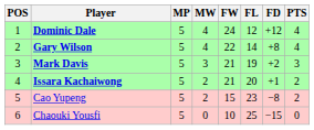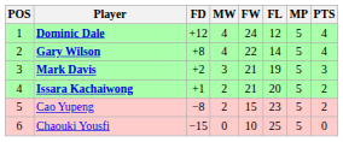 <table class="wikitable" style="text-align: center;">
 <tr>
 <th width=25>POS</th>
 <th width=200>Player</th>
-<th width=25>MP</th>
+<th width=25>FD</th>
 <th width=25>MW</th>
 <th width=25>FW</th>
 <th width=25>FL</th>
-<th width=25>FD</th>
+<th width=25>MP</th>
 <th width=25>PTS</th>
 </tr>
 <tr style="background:#aaffaa;">
 <td>1</td>
 <td style="text-align:left;"> <strong><a href='#'>Dominic Dale</a></strong></td>
-<td>5</td>
+<td>+12</td>
 <td>4</td>
 <td>24</td>
 <td>12</td>
-<td>+12</td>
+<td>5</td>
 <td>4</td>
 </tr>
 <tr style="background:#aaffaa;">
 <td>2</td>
 <td style="text-align:left;"> <strong><a href='#'>Gary Wilson</a></strong></td>
-<td>5</td>
+<td>+8</td>
 <td>4</td>
 <td>22</td>
 <td>14</td>
-<td>+8</td>
+<td>5</td>
 <td>4</td>
 </tr>
 <tr style="background:#aaffaa;">
 <td>3</td>
 <td style="text-align:left;"> <strong><a href='#'>Mark Davis</a></strong></td>
-<td>5</td>
+<td>+2</td>
 <td>3</td>
 <td>21</td>
 <td>19</td>
-<td>+2</td>
+<td>5</td>
 <td>3</td>
 </tr>
 <tr style="background:#aaffaa;">
 <td>4</td>
 <td style="text-align:left;"> <strong><a href='#'>Issara Kachaiwong</a></strong></td>
-<td>5</td>
+<td>+1</td>
 <td>2</td>
 <td>21</td>
 <td>20</td>
-<td>+1</td>
+<td>5</td>
 <td>2</td>
 </tr>
 <tr style="background:#fcc;">
 <td>5</td>
 <td style="text-align:left;"> <a href='#'>Cao Yupeng</a></td>
-<td>5</td>
+<td>−8</td>
 <td>2</td>
 <td>15</td>
 <td>23</td>
-<td>−8</td>
+<td>5</td>
 <td>2</td>
 </tr>
 <tr style="background:#fcc;">
 <td>6</td>
 <td style="text-align:left;"> <a href='#'>Chaouki Yousfi</a></td>
-<td>5</td>
+<td>−15</td>
 <td>0</td>
 <td>10</td>
 <td>25</td>
-<td>−15</td>
+<td>5</td>
 <td>0</td>
 </tr>
 </table>
